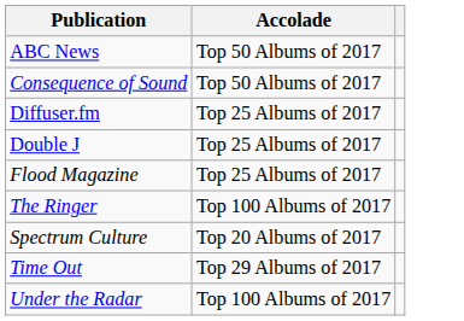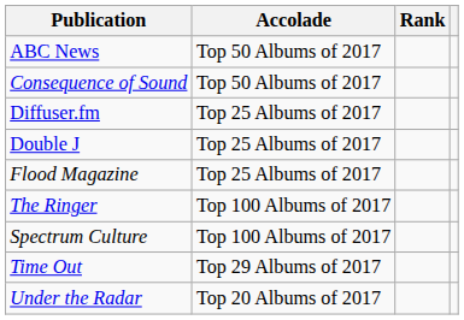 <table class="sortable wikitable">
 <tr>
 <th>Publication</th>
 <th>Accolade</th>
+<th>Rank</th>
 <th class="unsortable"></th>
 </tr>
 <tr>
 <td><a href='#'>ABC News</a></td>
 <td>Top 50 Albums of 2017</td>
 <td></td>
+<td></td>
 </tr>
 <tr>
 <td><em><a href='#'>Consequence of Sound</a></em></td>
 <td>Top 50 Albums of 2017</td>
+<td></td>
 <td></td>
 </tr>
 <tr>
 <td><a href='#'>Diffuser.fm</a></td>
 <td>Top 25 Albums of 2017</td>
 <td></td>
+<td></td>
 </tr>
 <tr>
 <td><a href='#'>Double J</a></td>
 <td>Top 25 Albums of 2017</td>
+<td></td>
 <td></td>
 </tr>
 <tr>
 <td><em>Flood Magazine</em></td>
 <td>Top 25 Albums of 2017</td>
 <td></td>
+<td></td>
 </tr>
 <tr>
 <td><em><a href='#'>The Ringer</a></em></td>
 <td>Top 100 Albums of 2017</td>
 <td></td>
+<td></td>
 </tr>
 <tr>
 <td><em>Spectrum Culture</em></td>
-<td>Top 20 Albums of 2017</td>
+<td>Top 100 Albums of 2017</td>
+<td></td>
 <td></td>
 </tr>
 <tr>
 <td><em><a href='#'>Time Out</a></em></td>
 <td>Top 29 Albums of 2017</td>
 <td></td>
+<td></td>
 </tr>
 <tr>
 <td><em><a href='#'>Under the Radar</a></em></td>
-<td>Top 100 Albums of 2017</td>
+<td>Top 20 Albums of 2017</td>
+<td></td>
 <td></td>
 </tr>
 </table>
